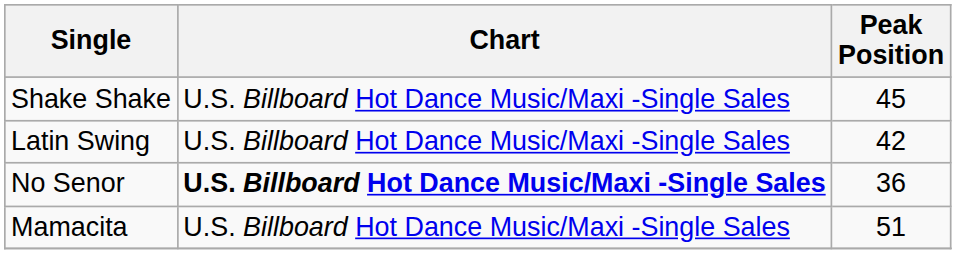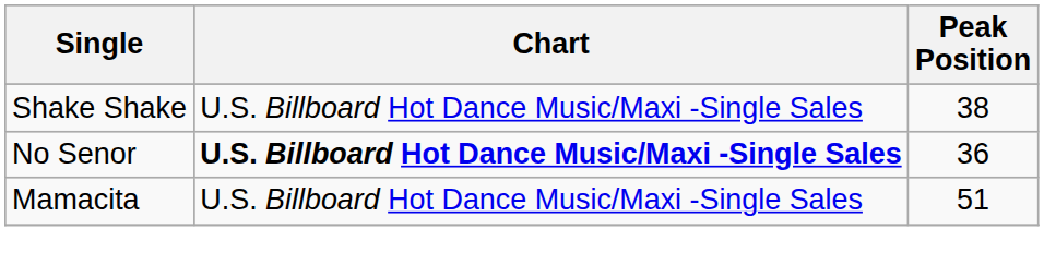 <table class="wikitable">
 <tr>
 <th align="center">Single</th>
 <th align="center">Chart</th>
 <th align="center">Peak<br>Position</th>
 </tr>
 <tr>
 <td align="left">Shake Shake</td>
 <td align="left">U.S. <em>Billboard</em> <a href='#'>Hot Dance Music/Maxi -Single Sales</a></td>
-<td align="center">45</td>
-</tr>
-<tr>
-<td align="left">Latin Swing</td>
-<td align="left">U.S. <em>Billboard</em>  <a href='#'>Hot Dance Music/Maxi -Single Sales</a></td>
-<td align="center">42</td>
+<td align="center">38</td>
 </tr>
 <tr>
 <td align="left">No Senor</td>
 <td align="left"><strong>U.S. <em>Billboard</em> <a href='#'>Hot Dance Music/Maxi -Single Sales</a></strong></td>
 <td align="center">36</td>
 </tr>
 <tr>
 <td align="left">Mamacita</td>
 <td align="left">U.S. <em>Billboard</em> <a href='#'>Hot Dance Music/Maxi -Single Sales</a></td>
 <td align="center">51</td>
 </tr>
 <tr>
 </tr>
 </table>
